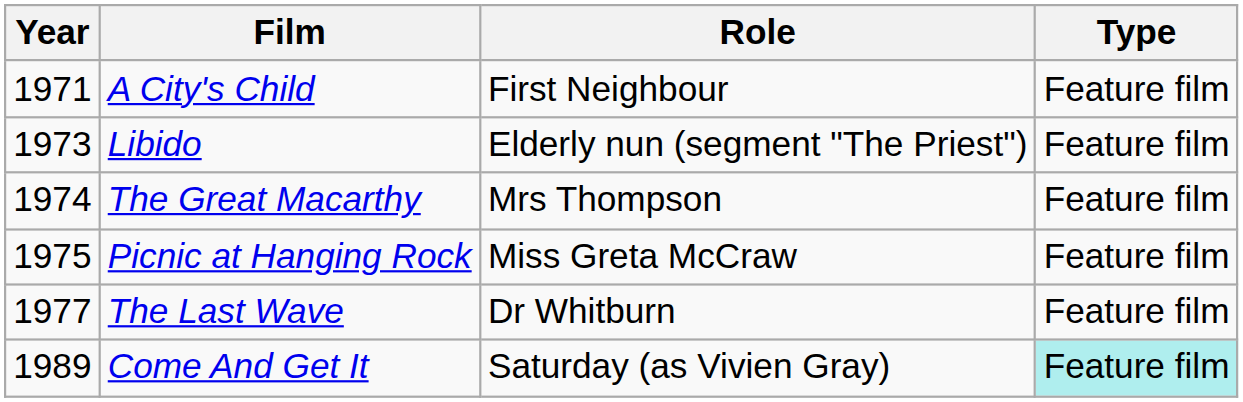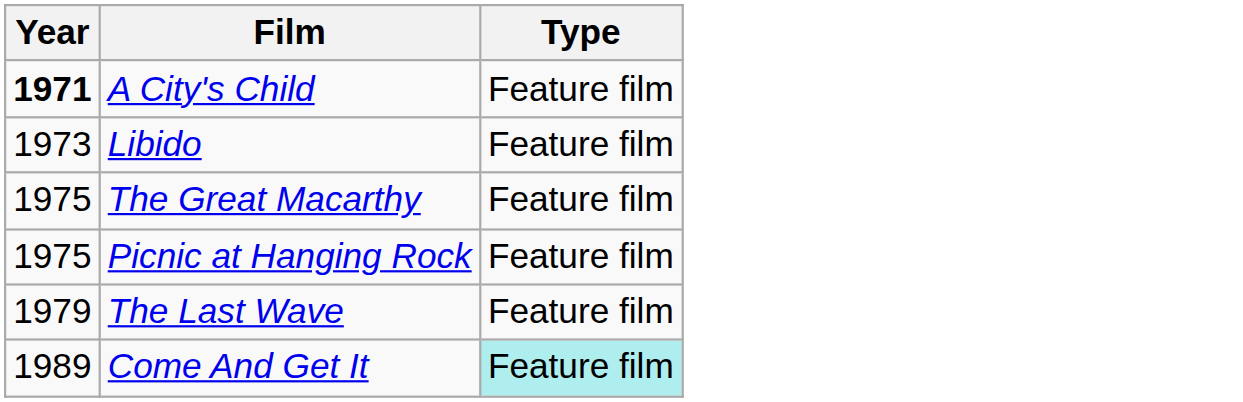 <table class="wikitable sortable">
 <tr>
 <th>Year</th>
 <th>Film</th>
-<th>Role</th>
 <th class="unsortable">Type</th>
 </tr>
 <tr>
-<td>1971</td>
+<td><strong>1971</strong></td>
 <td><em><a href='#'>A City's Child</a></em></td>
-<td>First Neighbour</td>
 <td>Feature film</td>
 </tr>
 <tr>
 <td>1973</td>
 <td><em><a href='#'>Libido</a></em></td>
-<td>Elderly nun (segment "The Priest")</td>
 <td>Feature film</td>
 </tr>
 <tr>
-<td>1974</td>
+<td>1975</td>
 <td><em><a href='#'>The Great Macarthy</a></em></td>
-<td>Mrs Thompson</td>
 <td>Feature film</td>
 </tr>
 <tr>
 <td>1975</td>
 <td><em><a href='#'>Picnic at Hanging Rock</a></em></td>
-<td>Miss Greta McCraw</td>
 <td>Feature film</td>
 </tr>
 <tr>
-<td>1977</td>
+<td>1979</td>
 <td><em><a href='#'>The Last Wave</a></em></td>
-<td>Dr Whitburn</td>
 <td>Feature film</td>
 </tr>
 <tr>
 <td>1989</td>
 <td><em><a href='#'>Come And Get It</a></em></td>
-<td>Saturday (as Vivien Gray)</td>
 <td style="background: paleturquoise;">Feature film</td>
 </tr>
 </table>
